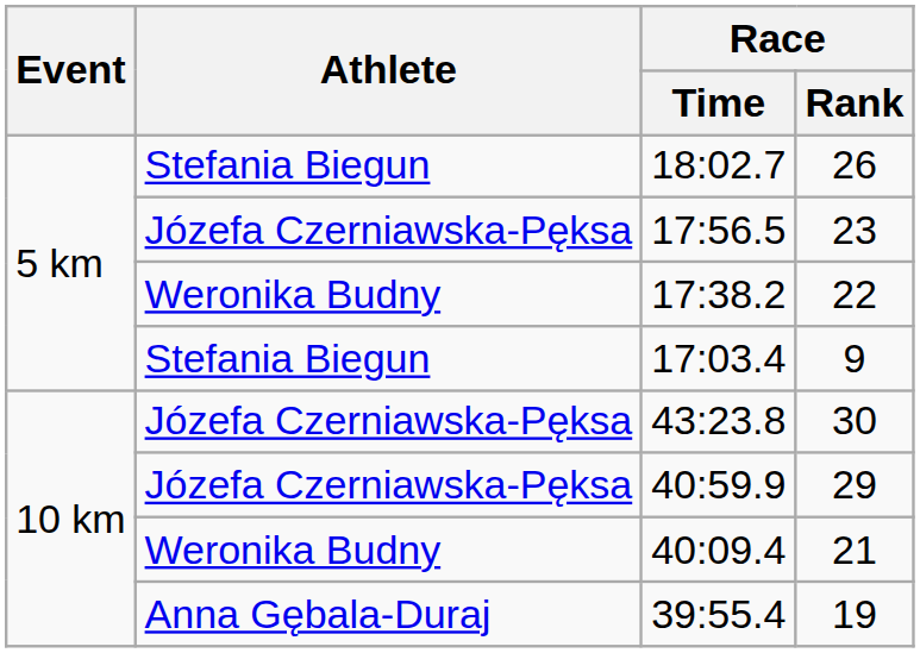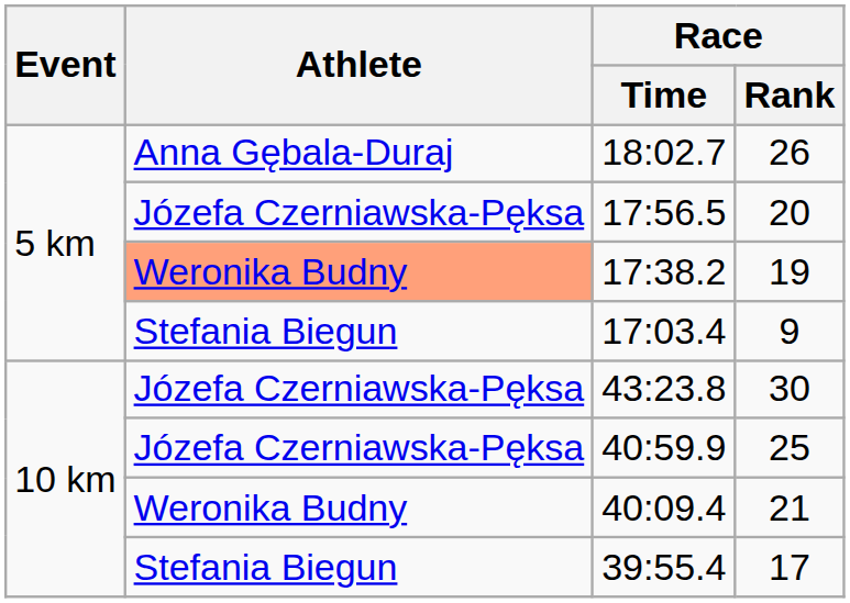 <table class="wikitable" border="1" style="font-size:90%">
 <tr>
 <th rowspan=2>Event</th>
 <th rowspan=2>Athlete</th>
 <th colspan=2>Race</th>
 </tr>
 <tr>
 <th>Time</th>
 <th>Rank</th>
 </tr>
 <tr>
 <td rowspan=4>5 km</td>
-<td><a href='#'>Stefania Biegun</a></td>
+<td><a href='#'>Anna Gębala-Duraj</a></td>
 <td align=center>18:02.7</td>
 <td align=center>26</td>
 </tr>
 <tr>
 <td><a href='#'>Józefa Czerniawska-Pęksa</a></td>
 <td align=center>17:56.5</td>
-<td align=center>23</td>
+<td align=center>20</td>
 </tr>
 <tr>
-<td><a href='#'>Weronika Budny</a></td>
+<td style="background: lightsalmon;"><a href='#'>Weronika Budny</a></td>
 <td align=center>17:38.2</td>
-<td align=center>22</td>
+<td align=center>19</td>
 </tr>
 <tr>
 <td><a href='#'>Stefania Biegun</a></td>
 <td align=center>17:03.4</td>
 <td align=center>9</td>
 </tr>
 <tr>
 <td rowspan=4>10 km</td>
 <td><a href='#'>Józefa Czerniawska-Pęksa</a></td>
 <td align=center>43:23.8</td>
 <td align=center>30</td>
 </tr>
 <tr>
 <td><a href='#'>Józefa Czerniawska-Pęksa</a></td>
 <td align=center>40:59.9</td>
-<td align=center>29</td>
+<td align=center>25</td>
 </tr>
 <tr>
 <td><a href='#'>Weronika Budny</a></td>
 <td align=center>40:09.4</td>
 <td align=center>21</td>
 </tr>
 <tr>
-<td><a href='#'>Anna Gębala-Duraj</a></td>
+<td><a href='#'>Stefania Biegun</a></td>
 <td align=center>39:55.4</td>
-<td align=center>19</td>
+<td align=center>17</td>
 </tr>
 </table>
